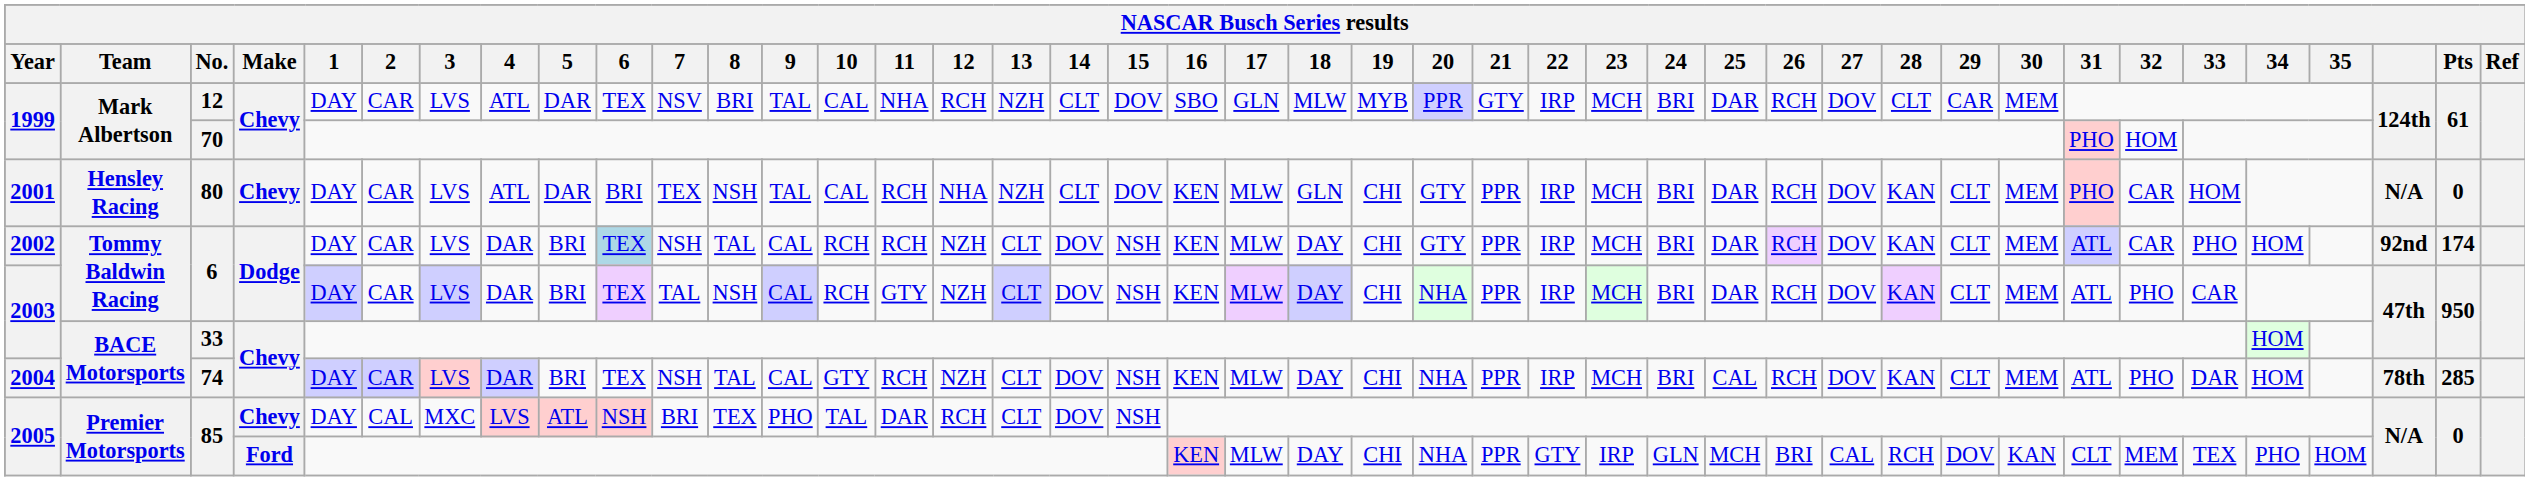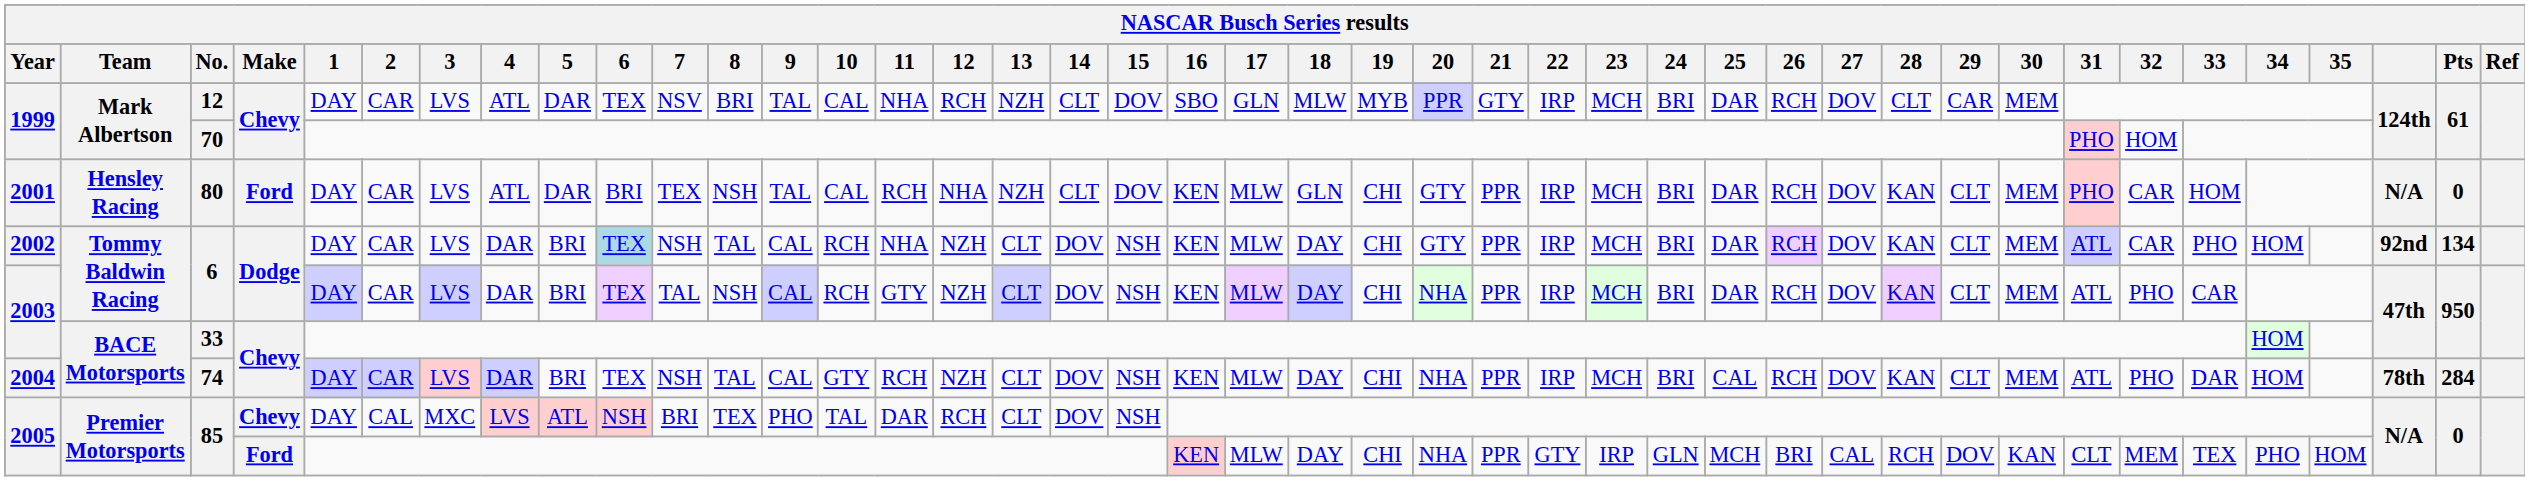 <table class="wikitable" style="text-align:center; font-size:75%">
 <tr>
 <th colspan=42><a href='#'>NASCAR Busch Series</a> results</th>
 </tr>
 <tr>
 <th>Year</th>
 <th>Team</th>
 <th>No.</th>
 <th>Make</th>
 <th>1</th>
 <th>2</th>
 <th>3</th>
 <th>4</th>
 <th>5</th>
 <th>6</th>
 <th>7</th>
 <th>8</th>
 <th>9</th>
 <th>10</th>
 <th>11</th>
 <th>12</th>
 <th>13</th>
 <th>14</th>
 <th>15</th>
 <th>16</th>
 <th>17</th>
 <th>18</th>
 <th>19</th>
 <th>20</th>
 <th>21</th>
 <th>22</th>
 <th>23</th>
 <th>24</th>
 <th>25</th>
 <th>26</th>
 <th>27</th>
 <th>28</th>
 <th>29</th>
 <th>30</th>
 <th>31</th>
 <th>32</th>
 <th>33</th>
 <th>34</th>
 <th>35</th>
 <th></th>
 <th>Pts</th>
 <th>Ref</th>
 </tr>
 <tr>
 <th rowspan=2><a href='#'>1999</a></th>
 <th rowspan=2>Mark Albertson</th>
 <th>12</th>
 <th rowspan=2><a href='#'>Chevy</a></th>
 <td><a href='#'>DAY</a></td>
 <td><a href='#'>CAR</a></td>
 <td><a href='#'>LVS</a></td>
 <td><a href='#'>ATL</a></td>
 <td><a href='#'>DAR</a></td>
 <td><a href='#'>TEX</a></td>
 <td><a href='#'>NSV</a></td>
 <td><a href='#'>BRI</a></td>
 <td><a href='#'>TAL</a></td>
 <td><a href='#'>CAL</a></td>
 <td><a href='#'>NHA</a></td>
 <td><a href='#'>RCH</a></td>
 <td><a href='#'>NZH</a></td>
 <td><a href='#'>CLT</a></td>
 <td><a href='#'>DOV</a></td>
 <td><a href='#'>SBO</a></td>
 <td><a href='#'>GLN</a></td>
 <td><a href='#'>MLW</a></td>
 <td><a href='#'>MYB</a></td>
 <td style="background:#CFCFFF;"><a href='#'>PPR</a><br></td>
 <td><a href='#'>GTY</a></td>
 <td><a href='#'>IRP</a></td>
 <td><a href='#'>MCH</a></td>
 <td><a href='#'>BRI</a></td>
 <td><a href='#'>DAR</a></td>
 <td><a href='#'>RCH</a></td>
 <td><a href='#'>DOV</a></td>
 <td><a href='#'>CLT</a></td>
 <td><a href='#'>CAR</a></td>
 <td><a href='#'>MEM</a></td>
 <td colspan=5></td>
 <th rowspan=2>124th</th>
 <th rowspan=2>61</th>
 <th rowspan=2></th>
 </tr>
 <tr>
 <th>70</th>
 <td colspan=30></td>
 <td style="background:#FFCFCF;"><a href='#'>PHO</a><br></td>
 <td><a href='#'>HOM</a></td>
 <td colspan=3></td>
 </tr>
 <tr>
 <th><a href='#'>2001</a></th>
 <th><a href='#'>Hensley Racing</a></th>
 <th>80</th>
-<th><a href='#'>Chevy</a></th>
+<th><a href='#'>Ford</a></th>
 <td><a href='#'>DAY</a></td>
 <td><a href='#'>CAR</a></td>
 <td><a href='#'>LVS</a></td>
 <td><a href='#'>ATL</a></td>
 <td><a href='#'>DAR</a></td>
 <td><a href='#'>BRI</a></td>
 <td><a href='#'>TEX</a></td>
 <td><a href='#'>NSH</a></td>
 <td><a href='#'>TAL</a></td>
 <td><a href='#'>CAL</a></td>
 <td><a href='#'>RCH</a></td>
 <td><a href='#'>NHA</a></td>
 <td><a href='#'>NZH</a></td>
 <td><a href='#'>CLT</a></td>
 <td><a href='#'>DOV</a></td>
 <td><a href='#'>KEN</a></td>
 <td><a href='#'>MLW</a></td>
 <td><a href='#'>GLN</a></td>
 <td><a href='#'>CHI</a></td>
 <td><a href='#'>GTY</a></td>
 <td><a href='#'>PPR</a></td>
 <td><a href='#'>IRP</a></td>
 <td><a href='#'>MCH</a></td>
 <td><a href='#'>BRI</a></td>
 <td><a href='#'>DAR</a></td>
 <td><a href='#'>RCH</a></td>
 <td><a href='#'>DOV</a></td>
 <td><a href='#'>KAN</a></td>
 <td><a href='#'>CLT</a></td>
 <td><a href='#'>MEM</a></td>
 <td style="background:#FFCFCF;"><a href='#'>PHO</a><br></td>
 <td><a href='#'>CAR</a></td>
 <td><a href='#'>HOM</a></td>
 <td colspan=2></td>
 <th>N/A</th>
 <th>0</th>
 <th></th>
 </tr>
 <tr>
 <th><a href='#'>2002</a></th>
 <th rowspan=2><a href='#'>Tommy Baldwin Racing</a></th>
 <th rowspan=2>6</th>
 <th rowspan=2><a href='#'>Dodge</a></th>
 <td><a href='#'>DAY</a></td>
 <td><a href='#'>CAR</a></td>
 <td><a href='#'>LVS</a></td>
 <td><a href='#'>DAR</a></td>
 <td><a href='#'>BRI</a></td>
 <td style="background: lightblue;"><a href='#'>TEX</a></td>
 <td><a href='#'>NSH</a></td>
 <td><a href='#'>TAL</a></td>
 <td><a href='#'>CAL</a></td>
 <td><a href='#'>RCH</a></td>
-<td><a href='#'>RCH</a></td>
+<td><a href='#'>NHA</a></td>
 <td><a href='#'>NZH</a></td>
 <td><a href='#'>CLT</a></td>
 <td><a href='#'>DOV</a></td>
 <td><a href='#'>NSH</a></td>
 <td><a href='#'>KEN</a></td>
 <td><a href='#'>MLW</a></td>
 <td><a href='#'>DAY</a></td>
 <td><a href='#'>CHI</a></td>
 <td><a href='#'>GTY</a></td>
 <td><a href='#'>PPR</a></td>
 <td><a href='#'>IRP</a></td>
 <td><a href='#'>MCH</a></td>
 <td><a href='#'>BRI</a></td>
 <td><a href='#'>DAR</a></td>
 <td style="background:#EFCFFF;"><a href='#'>RCH</a><br></td>
 <td><a href='#'>DOV</a></td>
 <td><a href='#'>KAN</a></td>
 <td><a href='#'>CLT</a></td>
 <td><a href='#'>MEM</a></td>
 <td style="background:#CFCFFF;"><a href='#'>ATL</a><br></td>
 <td><a href='#'>CAR</a></td>
 <td><a href='#'>PHO</a></td>
 <td><a href='#'>HOM</a></td>
 <td></td>
 <th>92nd</th>
-<th>174</th>
+<th>134</th>
 <th></th>
 </tr>
 <tr>
 <th rowspan=2><a href='#'>2003</a></th>
 <td style="background:#CFCFFF;"><a href='#'>DAY</a><br></td>
 <td><a href='#'>CAR</a></td>
 <td style="background:#CFCFFF;"><a href='#'>LVS</a><br></td>
 <td><a href='#'>DAR</a></td>
 <td><a href='#'>BRI</a></td>
 <td style="background:#EFCFFF;"><a href='#'>TEX</a><br></td>
 <td><a href='#'>TAL</a></td>
 <td><a href='#'>NSH</a></td>
 <td style="background:#CFCFFF;"><a href='#'>CAL</a><br></td>
 <td><a href='#'>RCH</a></td>
 <td><a href='#'>GTY</a></td>
 <td><a href='#'>NZH</a></td>
 <td style="background:#CFCFFF;"><a href='#'>CLT</a><br></td>
 <td><a href='#'>DOV</a></td>
 <td><a href='#'>NSH</a></td>
 <td><a href='#'>KEN</a></td>
 <td style="background:#EFCFFF;"><a href='#'>MLW</a><br></td>
 <td style="background:#CFCFFF;"><a href='#'>DAY</a><br></td>
 <td><a href='#'>CHI</a></td>
 <td style="background:#DFFFDF;"><a href='#'>NHA</a><br></td>
 <td><a href='#'>PPR</a></td>
 <td><a href='#'>IRP</a></td>
 <td style="background:#DFFFDF;"><a href='#'>MCH</a><br></td>
 <td><a href='#'>BRI</a></td>
 <td><a href='#'>DAR</a></td>
 <td><a href='#'>RCH</a></td>
 <td><a href='#'>DOV</a></td>
 <td style="background:#EFCFFF;"><a href='#'>KAN</a><br></td>
 <td><a href='#'>CLT</a></td>
 <td><a href='#'>MEM</a></td>
 <td><a href='#'>ATL</a></td>
 <td><a href='#'>PHO</a></td>
 <td><a href='#'>CAR</a></td>
 <td colspan=2></td>
 <th rowspan=2>47th</th>
 <th rowspan=2>950</th>
 <th rowspan=2></th>
 </tr>
 <tr>
 <th rowspan=2><a href='#'>BACE Motorsports</a></th>
 <th>33</th>
 <th rowspan=2><a href='#'>Chevy</a></th>
 <td colspan=33></td>
 <td style="background:#DFFFDF;"><a href='#'>HOM</a><br></td>
 <td></td>
 </tr>
 <tr>
 <th><a href='#'>2004</a></th>
 <th>74</th>
 <td style="background:#CFCFFF;"><a href='#'>DAY</a><br></td>
 <td style="background:#CFCFFF;"><a href='#'>CAR</a><br></td>
 <td style="background:#FFCFCF;"><a href='#'>LVS</a><br></td>
 <td style="background:#CFCFFF;"><a href='#'>DAR</a><br></td>
 <td><a href='#'>BRI</a></td>
 <td><a href='#'>TEX</a></td>
 <td><a href='#'>NSH</a></td>
 <td><a href='#'>TAL</a></td>
 <td><a href='#'>CAL</a></td>
 <td><a href='#'>GTY</a></td>
 <td><a href='#'>RCH</a></td>
 <td><a href='#'>NZH</a></td>
 <td><a href='#'>CLT</a></td>
 <td><a href='#'>DOV</a></td>
 <td><a href='#'>NSH</a></td>
 <td><a href='#'>KEN</a></td>
 <td><a href='#'>MLW</a></td>
 <td><a href='#'>DAY</a></td>
 <td><a href='#'>CHI</a></td>
 <td><a href='#'>NHA</a></td>
 <td><a href='#'>PPR</a></td>
 <td><a href='#'>IRP</a></td>
 <td><a href='#'>MCH</a></td>
 <td><a href='#'>BRI</a></td>
 <td><a href='#'>CAL</a></td>
 <td><a href='#'>RCH</a></td>
 <td><a href='#'>DOV</a></td>
 <td><a href='#'>KAN</a></td>
 <td><a href='#'>CLT</a></td>
 <td><a href='#'>MEM</a></td>
 <td><a href='#'>ATL</a></td>
 <td><a href='#'>PHO</a></td>
 <td><a href='#'>DAR</a></td>
 <td><a href='#'>HOM</a></td>
 <td></td>
 <th>78th</th>
-<th>285</th>
+<th>284</th>
 <th></th>
 </tr>
 <tr>
 <th rowspan=2><a href='#'>2005</a></th>
 <th rowspan=2><a href='#'>Premier Motorsports</a></th>
 <th rowspan=2>85</th>
 <th><a href='#'>Chevy</a></th>
 <td><a href='#'>DAY</a></td>
 <td><a href='#'>CAL</a></td>
 <td><a href='#'>MXC</a></td>
 <td style="background:#FFCFCF;"><a href='#'>LVS</a><br></td>
 <td style="background:#FFCFCF;"><a href='#'>ATL</a><br></td>
 <td style="background:#FFCFCF;"><a href='#'>NSH</a><br></td>
 <td><a href='#'>BRI</a></td>
 <td><a href='#'>TEX</a></td>
 <td><a href='#'>PHO</a></td>
 <td><a href='#'>TAL</a></td>
 <td><a href='#'>DAR</a></td>
 <td><a href='#'>RCH</a></td>
 <td><a href='#'>CLT</a></td>
 <td><a href='#'>DOV</a></td>
 <td><a href='#'>NSH</a></td>
 <td colspan=20></td>
 <th rowspan=2>N/A</th>
 <th rowspan=2>0</th>
 <th rowspan=2></th>
 </tr>
 <tr>
 <th><a href='#'>Ford</a></th>
 <td colspan=15></td>
 <td style="background:#FFCFCF;"><a href='#'>KEN</a><br></td>
 <td><a href='#'>MLW</a></td>
 <td><a href='#'>DAY</a></td>
 <td><a href='#'>CHI</a></td>
 <td><a href='#'>NHA</a></td>
 <td><a href='#'>PPR</a></td>
 <td><a href='#'>GTY</a></td>
 <td><a href='#'>IRP</a></td>
 <td><a href='#'>GLN</a></td>
 <td><a href='#'>MCH</a></td>
 <td><a href='#'>BRI</a></td>
 <td><a href='#'>CAL</a></td>
 <td><a href='#'>RCH</a></td>
 <td><a href='#'>DOV</a></td>
 <td><a href='#'>KAN</a></td>
 <td><a href='#'>CLT</a></td>
 <td><a href='#'>MEM</a></td>
 <td><a href='#'>TEX</a></td>
 <td><a href='#'>PHO</a></td>
 <td><a href='#'>HOM</a></td>
 </tr>
 </table>
